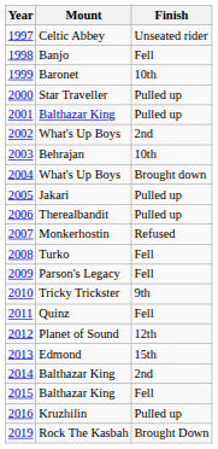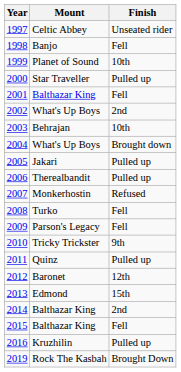 <table class="wikitable">
 <tr>
 <th>Year</th>
 <th>Mount</th>
 <th>Finish</th>
 </tr>
 <tr>
 <td><a href='#'>1997</a></td>
 <td>Celtic Abbey</td>
 <td>Unseated rider</td>
 </tr>
 <tr>
 <td><a href='#'>1998</a></td>
 <td>Banjo</td>
 <td>Fell</td>
 </tr>
 <tr>
 <td><a href='#'>1999</a></td>
-<td>Baronet</td>
+<td>Planet of Sound</td>
 <td>10th</td>
 </tr>
 <tr>
 <td><a href='#'>2000</a></td>
 <td>Star Traveller</td>
 <td>Pulled up</td>
 </tr>
 <tr>
 <td><a href='#'>2001</a></td>
 <td><a href='#'>Balthazar King</a></td>
-<td>Pulled up</td>
+<td>Fell</td>
 </tr>
 <tr>
 <td><a href='#'>2002</a></td>
 <td>What's Up Boys</td>
 <td>2nd</td>
 </tr>
 <tr>
 <td><a href='#'>2003</a></td>
 <td>Behrajan</td>
 <td>10th</td>
 </tr>
 <tr>
 <td><a href='#'>2004</a></td>
 <td>What's Up Boys</td>
 <td>Brought down</td>
 </tr>
 <tr>
 <td><a href='#'>2005</a></td>
 <td>Jakari</td>
 <td>Pulled up</td>
 </tr>
 <tr>
 <td><a href='#'>2006</a></td>
 <td>Therealbandit</td>
 <td>Pulled up</td>
 </tr>
 <tr>
 <td><a href='#'>2007</a></td>
 <td>Monkerhostin</td>
 <td>Refused</td>
 </tr>
 <tr>
 <td><a href='#'>2008</a></td>
 <td>Turko</td>
 <td>Fell</td>
 </tr>
 <tr>
 <td><a href='#'>2009</a></td>
 <td>Parson's Legacy</td>
 <td>Fell</td>
 </tr>
 <tr>
 <td><a href='#'>2010</a></td>
 <td>Tricky Trickster</td>
 <td>9th</td>
 </tr>
 <tr>
 <td><a href='#'>2011</a></td>
 <td>Quinz</td>
-<td>Fell</td>
+<td>Pulled up</td>
 </tr>
 <tr>
 <td><a href='#'>2012</a></td>
-<td>Planet of Sound</td>
+<td>Baronet</td>
 <td>12th</td>
 </tr>
 <tr>
 <td><a href='#'>2013</a></td>
 <td>Edmond</td>
 <td>15th</td>
 </tr>
 <tr>
 <td><a href='#'>2014</a></td>
 <td>Balthazar King</td>
 <td>2nd</td>
 </tr>
 <tr>
 <td><a href='#'>2015</a></td>
 <td>Balthazar King</td>
 <td>Fell</td>
 </tr>
 <tr>
 <td><a href='#'>2016</a></td>
 <td>Kruzhilin</td>
 <td>Pulled up</td>
 </tr>
 <tr>
 <td><a href='#'>2019</a></td>
 <td>Rock The Kasbah</td>
 <td>Brought Down</td>
 </tr>
 </table>
